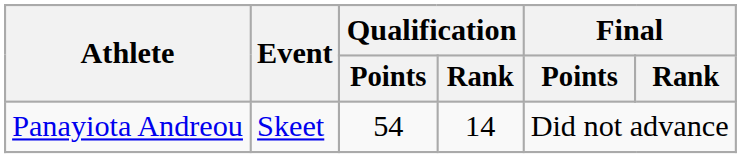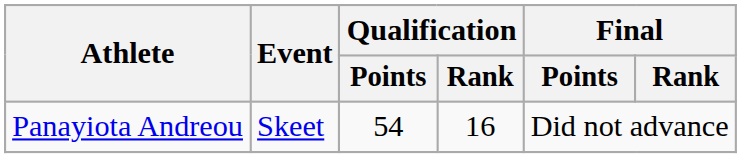 <table class="wikitable" style="font-size:90%">
 <tr>
 <th rowspan="2">Athlete</th>
 <th rowspan="2">Event</th>
 <th colspan=2>Qualification</th>
 <th colspan=2>Final</th>
 </tr>
 <tr style="font-size:95%">
 <th>Points</th>
 <th>Rank</th>
 <th>Points</th>
 <th>Rank</th>
 </tr>
 <tr align=center>
 <td align=left><a href='#'>Panayiota Andreou</a></td>
 <td align=left><a href='#'>Skeet</a></td>
 <td>54</td>
-<td>14</td>
+<td>16</td>
 <td colspan=2>Did not advance</td>
 </tr>
 </table>
